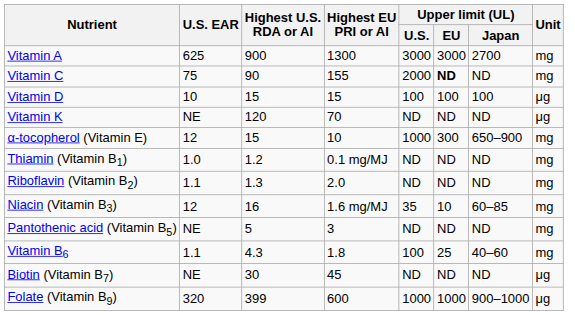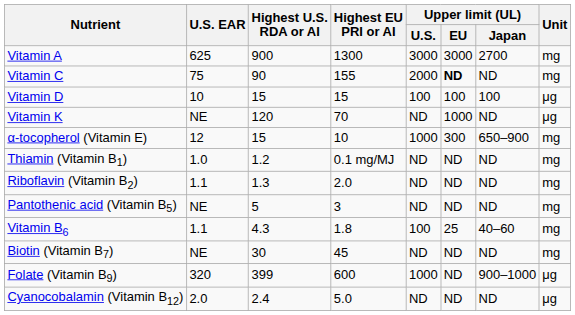 <table class="wikitable">
 <tr>
 <th rowspan="2">Nutrient</th>
 <th rowspan="2">U.S. EAR</th>
 <th rowspan="2">Highest U.S.<br>RDA or AI</th>
 <th rowspan="2">Highest EU<br>PRI or AI</th>
 <th colspan="3">Upper limit (UL)</th>
 <th rowspan="2">Unit</th>
 </tr>
 <tr>
 <th>U.S.</th>
 <th>EU </th>
 <th>Japan</th>
 </tr>
 <tr>
 <td><a href='#'>Vitamin A</a></td>
 <td>625</td>
 <td>900</td>
 <td>1300</td>
 <td>3000</td>
 <td>3000</td>
 <td>2700</td>
 <td>mg</td>
 </tr>
 <tr>
 <td><a href='#'>Vitamin C</a></td>
 <td>75</td>
 <td>90</td>
 <td>155</td>
 <td>2000</td>
 <td><strong>ND</strong></td>
 <td>ND</td>
 <td>mg</td>
 </tr>
 <tr>
 <td><a href='#'>Vitamin D</a></td>
 <td>10</td>
 <td>15</td>
 <td>15</td>
 <td>100</td>
 <td>100</td>
 <td>100</td>
 <td>μg</td>
 </tr>
 <tr>
 <td><a href='#'>Vitamin K</a></td>
 <td>NE</td>
 <td>120</td>
 <td>70</td>
 <td>ND</td>
-<td>ND</td>
+<td>1000</td>
 <td>ND</td>
 <td>μg</td>
 </tr>
 <tr>
 <td><a href='#'>α-tocopherol</a> (Vitamin E)</td>
 <td>12</td>
 <td>15</td>
 <td>10</td>
 <td>1000</td>
 <td>300</td>
 <td>650–900</td>
 <td>mg</td>
 </tr>
 <tr>
 <td><a href='#'>Thiamin</a> (Vitamin B<sub>1</sub>)</td>
 <td>1.0</td>
 <td>1.2</td>
 <td>0.1 mg/MJ</td>
 <td>ND</td>
 <td>ND</td>
 <td>ND</td>
 <td>mg</td>
 </tr>
 <tr>
 <td><a href='#'>Riboflavin</a> (Vitamin B<sub>2</sub>)</td>
 <td>1.1</td>
 <td>1.3</td>
 <td>2.0</td>
 <td>ND</td>
 <td>ND</td>
 <td>ND</td>
 <td>mg</td>
 </tr>
 <tr>
-<td><a href='#'>Niacin</a> (Vitamin B<sub>3</sub>)</td>
-<td>12</td>
-<td>16</td>
-<td>1.6 mg/MJ</td>
-<td>35</td>
-<td>10</td>
-<td>60–85</td>
-<td>mg</td>
-</tr>
-<tr>
 <td><a href='#'>Pantothenic acid</a> (Vitamin B<sub>5</sub>)</td>
 <td>NE</td>
 <td>5</td>
 <td>3</td>
 <td>ND</td>
 <td>ND</td>
 <td>ND</td>
 <td>mg</td>
 </tr>
 <tr>
 <td><a href='#'>Vitamin B<sub>6</sub></a></td>
 <td>1.1</td>
 <td>4.3</td>
 <td>1.8</td>
 <td>100</td>
 <td>25</td>
 <td>40–60</td>
 <td>mg</td>
 </tr>
 <tr>
 <td><a href='#'>Biotin</a> (Vitamin B<sub>7</sub>)</td>
 <td>NE</td>
 <td>30</td>
 <td>45</td>
 <td>ND</td>
 <td>ND</td>
 <td>ND</td>
-<td>μg</td>
+<td>mg</td>
 </tr>
 <tr>
 <td><a href='#'>Folate</a> (Vitamin B<sub>9</sub>)</td>
 <td>320</td>
 <td>399</td>
 <td>600</td>
 <td>1000</td>
-<td>1000</td>
+<td>ND</td>
 <td>900–1000</td>
 <td>μg</td>
 </tr>
+<tr>
+<td><a href='#'>Cyanocobalamin</a> (Vitamin B<sub>12</sub>)</td>
+<td>2.0</td>
+<td>2.4</td>
+<td>5.0</td>
+<td>ND</td>
+<td>ND</td>
+<td>ND</td>
+<td>μg</td>
+</tr>
 </table>
